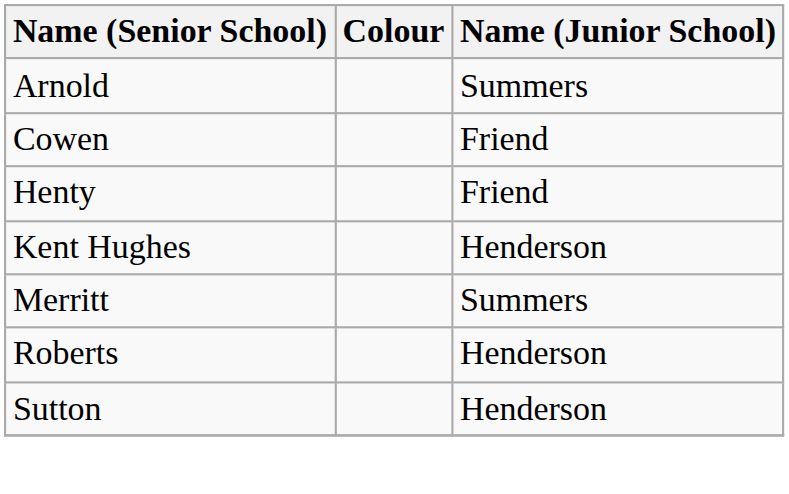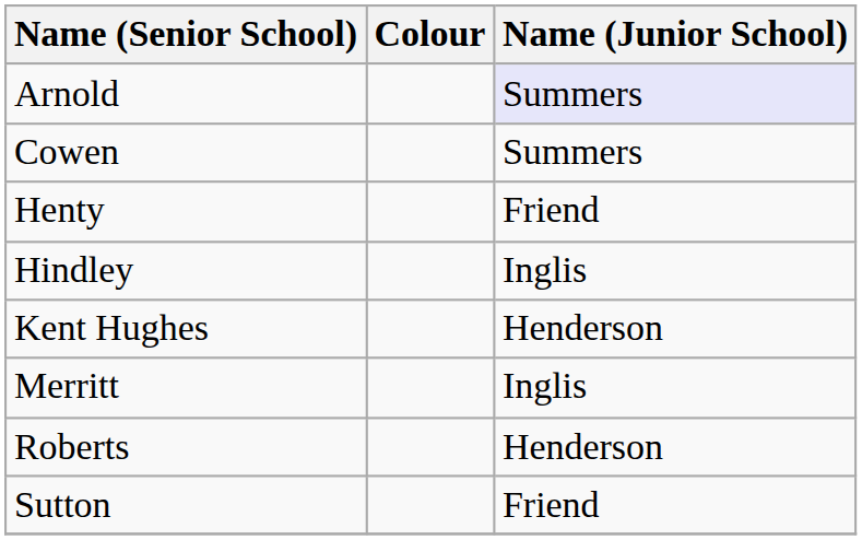 <table class="wikitable">
 <tr>
 <th>Name (Senior School)</th>
 <th>Colour</th>
 <th>Name (Junior School)</th>
 </tr>
 <tr>
 <td>Arnold</td>
 <td></td>
-<td>Summers</td>
+<td style="background: lavender;">Summers</td>
 </tr>
 <tr>
 <td>Cowen</td>
 <td></td>
-<td>Friend</td>
+<td>Summers</td>
 </tr>
 <tr>
 <td>Henty</td>
 <td></td>
 <td>Friend</td>
+</tr>
+<tr>
+<td>Hindley</td>
+<td></td>
+<td>Inglis</td>
 </tr>
 <tr>
 <td>Kent Hughes</td>
 <td></td>
 <td>Henderson</td>
 </tr>
 <tr>
 <td>Merritt</td>
 <td></td>
-<td>Summers</td>
+<td>Inglis</td>
 </tr>
 <tr>
 <td>Roberts</td>
 <td></td>
 <td>Henderson</td>
 </tr>
 <tr>
 <td>Sutton</td>
 <td></td>
-<td>Henderson</td>
+<td>Friend</td>
 </tr>
 <tr>
 </tr>
 </table>
